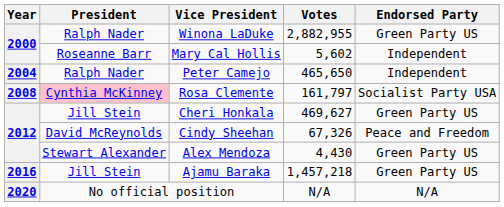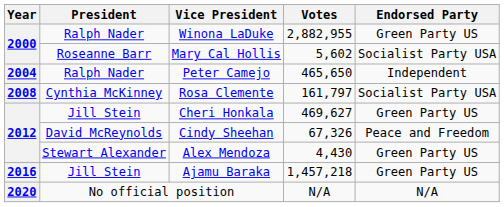 <table class="wikitable">
 <tr>
 <th>Year</th>
 <th>President</th>
 <th>Vice President</th>
 <th>Votes</th>
 <th>Endorsed Party</th>
 </tr>
 <tr>
 <th rowspan=2align=center><a href='#'>2000</a></th>
 <td align=center><a href='#'>Ralph Nader</a></td>
 <td align=center><a href='#'>Winona LaDuke</a></td>
 <td align=right>2,882,955</td>
 <td align=center>Green Party US</td>
 </tr>
 <tr>
 <td align=center><a href='#'>Roseanne Barr</a></td>
 <td align=center><a href='#'>Mary Cal Hollis</a></td>
 <td align=right>5,602</td>
-<td align=center>Independent</td>
+<td align=center>Socialist Party USA</td>
 </tr>
 <tr>
 <th align=center><a href='#'>2004</a></th>
 <td align=center><a href='#'>Ralph Nader</a></td>
 <td align=center><a href='#'>Peter Camejo</a></td>
 <td align=right>465,650</td>
 <td align=center>Independent</td>
 </tr>
 <tr>
 <th align=center><strong><a href='#'>2008</a></strong></th>
-<td align=center style="background: pink;"><a href='#'>Cynthia McKinney</a></td>
+<td align=center><a href='#'>Cynthia McKinney</a></td>
 <td align=center><a href='#'>Rosa Clemente</a></td>
 <td align=right>161,797</td>
 <td align=center>Socialist Party USA</td>
 </tr>
 <tr>
 <th rowspan=3 align=center><a href='#'>2012</a></th>
 <td align=center><a href='#'>Jill Stein</a></td>
 <td align=center><a href='#'>Cheri Honkala</a></td>
 <td align=right>469,627</td>
 <td align=center>Green Party US</td>
 </tr>
 <tr>
 <td align=center><a href='#'>David McReynolds</a></td>
 <td align=center><a href='#'>Cindy Sheehan</a></td>
 <td align=right>67,326</td>
 <td align=center>Peace and Freedom</td>
 </tr>
 <tr>
 <td align=center><a href='#'>Stewart Alexander</a></td>
 <td align=center><a href='#'>Alex Mendoza</a></td>
 <td align=right>4,430</td>
 <td align=center>Green Party US</td>
 </tr>
 <tr>
 <th align=center><a href='#'>2016</a></th>
 <td align=center><a href='#'>Jill Stein</a></td>
 <td align=center><a href='#'>Ajamu Baraka</a></td>
 <td align=right>1,457,218</td>
 <td align=center>Green Party US</td>
 </tr>
 <tr>
 <th align=center><a href='#'>2020</a></th>
 <td colspan="2" align=center>No official position</td>
 <td align=center>N/A</td>
 <td align=center>N/A</td>
 </tr>
 </table>
